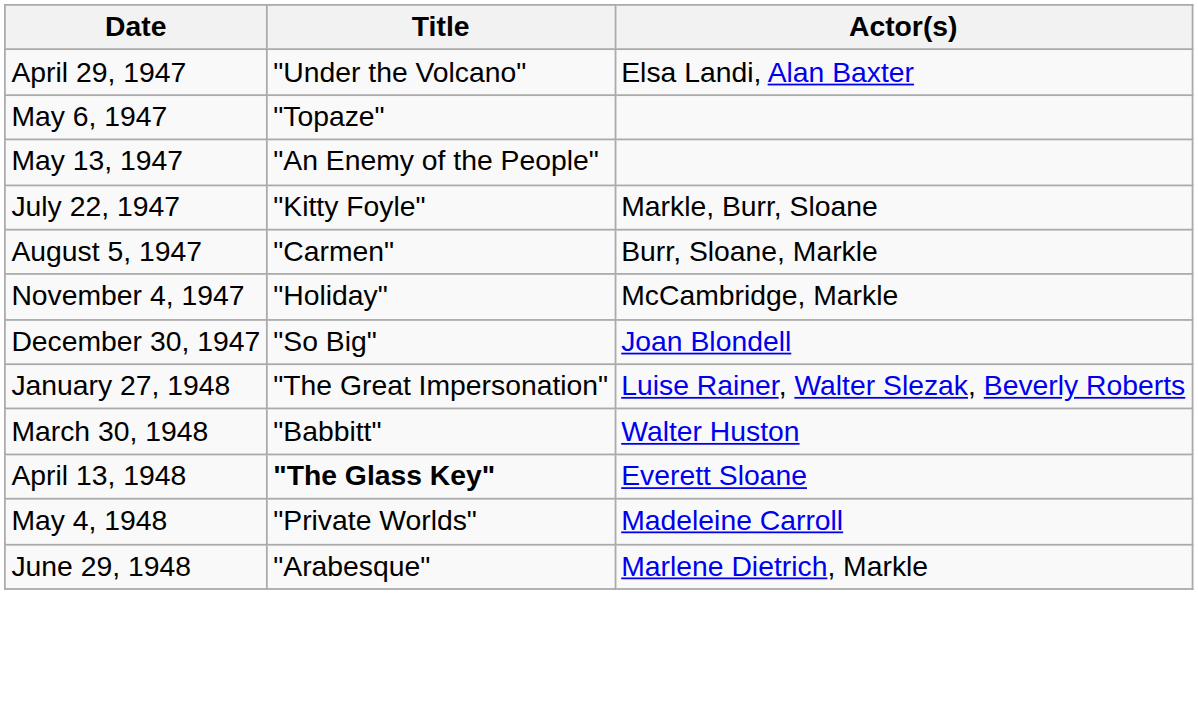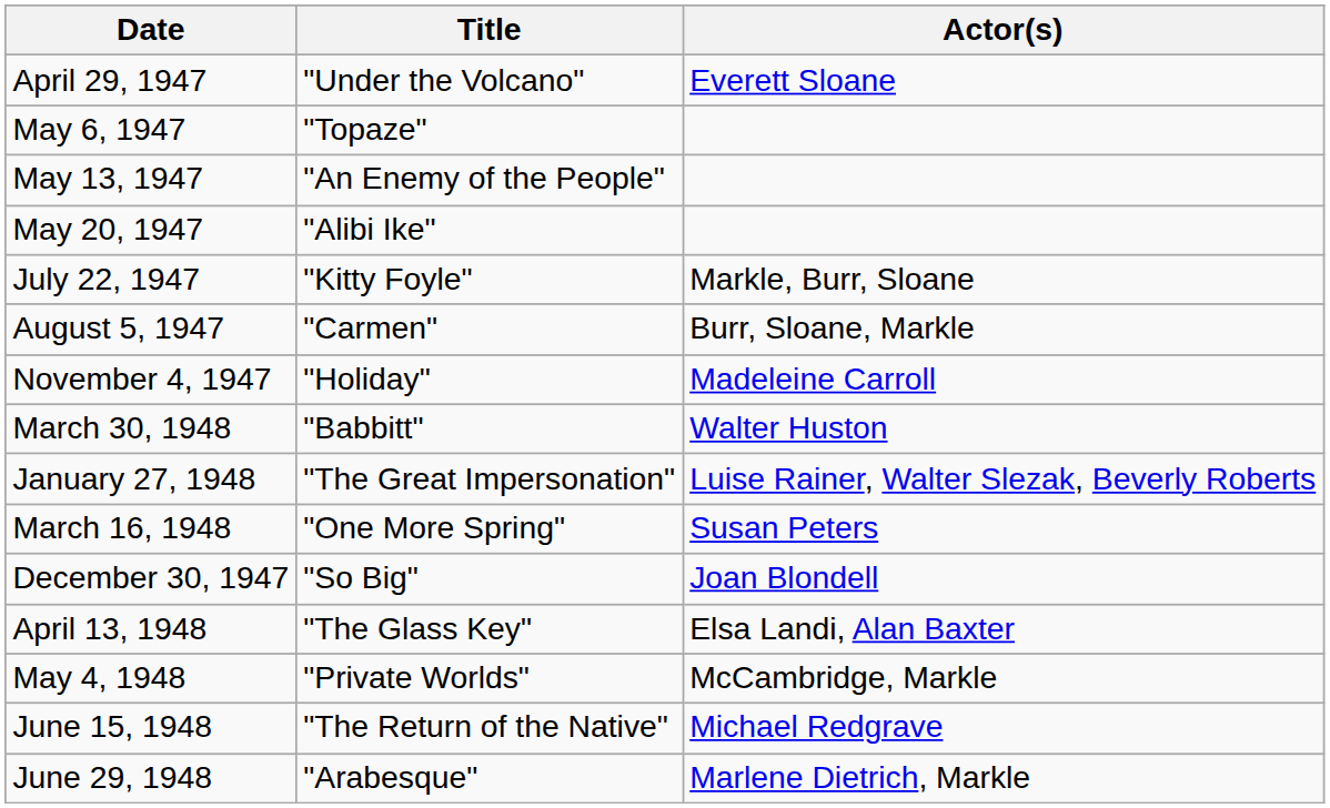 <table class="wikitable">
 <tr>
 <th>Date</th>
 <th>Title</th>
 <th>Actor(s)</th>
 </tr>
 <tr>
 <td>April 29, 1947</td>
 <td>"Under the Volcano"</td>
-<td>Elsa Landi, <a href='#'>Alan Baxter</a></td>
+<td><a href='#'>Everett Sloane</a></td>
 </tr>
 <tr>
 <td>May 6, 1947</td>
 <td>"Topaze"</td>
 <td></td>
 </tr>
 <tr>
 <td>May 13, 1947</td>
 <td>"An Enemy of the People"</td>
+<td></td>
+</tr>
+<tr>
+<td>May 20, 1947</td>
+<td>"Alibi Ike"</td>
 <td></td>
 </tr>
 <tr>
 <td>July 22, 1947</td>
 <td>"Kitty Foyle"</td>
 <td>Markle, Burr, Sloane</td>
 </tr>
 <tr>
 <td>August 5, 1947</td>
 <td>"Carmen"</td>
 <td>Burr, Sloane, Markle</td>
 </tr>
 <tr>
 <td>November 4, 1947</td>
 <td>"Holiday"</td>
-<td>McCambridge, Markle</td>
+<td><a href='#'>Madeleine Carroll</a></td>
+</tr>
+<tr>
+<td>March 30, 1948</td>
+<td>"Babbitt"</td>
+<td><a href='#'>Walter Huston</a></td>
+</tr>
+<tr>
+<td>January 27, 1948</td>
+<td>"The Great Impersonation"</td>
+<td><a href='#'>Luise Rainer</a>, <a href='#'>Walter Slezak</a>, <a href='#'>Beverly Roberts</a></td>
+</tr>
+<tr>
+<td>March 16, 1948</td>
+<td>"One More Spring"</td>
+<td><a href='#'>Susan Peters</a></td>
 </tr>
 <tr>
 <td>December 30, 1947</td>
 <td>"So Big"</td>
 <td><a href='#'>Joan Blondell</a></td>
 </tr>
 <tr>
-<td>January 27, 1948</td>
-<td>"The Great Impersonation"</td>
-<td><a href='#'>Luise Rainer</a>, <a href='#'>Walter Slezak</a>, <a href='#'>Beverly Roberts</a></td>
-</tr>
-<tr>
-<td>March 30, 1948</td>
-<td>"Babbitt"</td>
-<td><a href='#'>Walter Huston</a></td>
-</tr>
-<tr>
 <td>April 13, 1948</td>
-<td><strong>"The Glass Key"</strong></td>
-<td><a href='#'>Everett Sloane</a></td>
+<td>"The Glass Key"</td>
+<td>Elsa Landi, <a href='#'>Alan Baxter</a></td>
 </tr>
 <tr>
 <td>May 4, 1948</td>
 <td>"Private Worlds"</td>
-<td><a href='#'>Madeleine Carroll</a></td>
+<td>McCambridge, Markle</td>
+</tr>
+<tr>
+<td>June 15, 1948</td>
+<td>"The Return of the Native"</td>
+<td><a href='#'>Michael Redgrave</a></td>
 </tr>
 <tr>
 <td>June 29, 1948</td>
 <td>"Arabesque"</td>
 <td><a href='#'>Marlene Dietrich</a>, Markle</td>
 </tr>
 </table>
